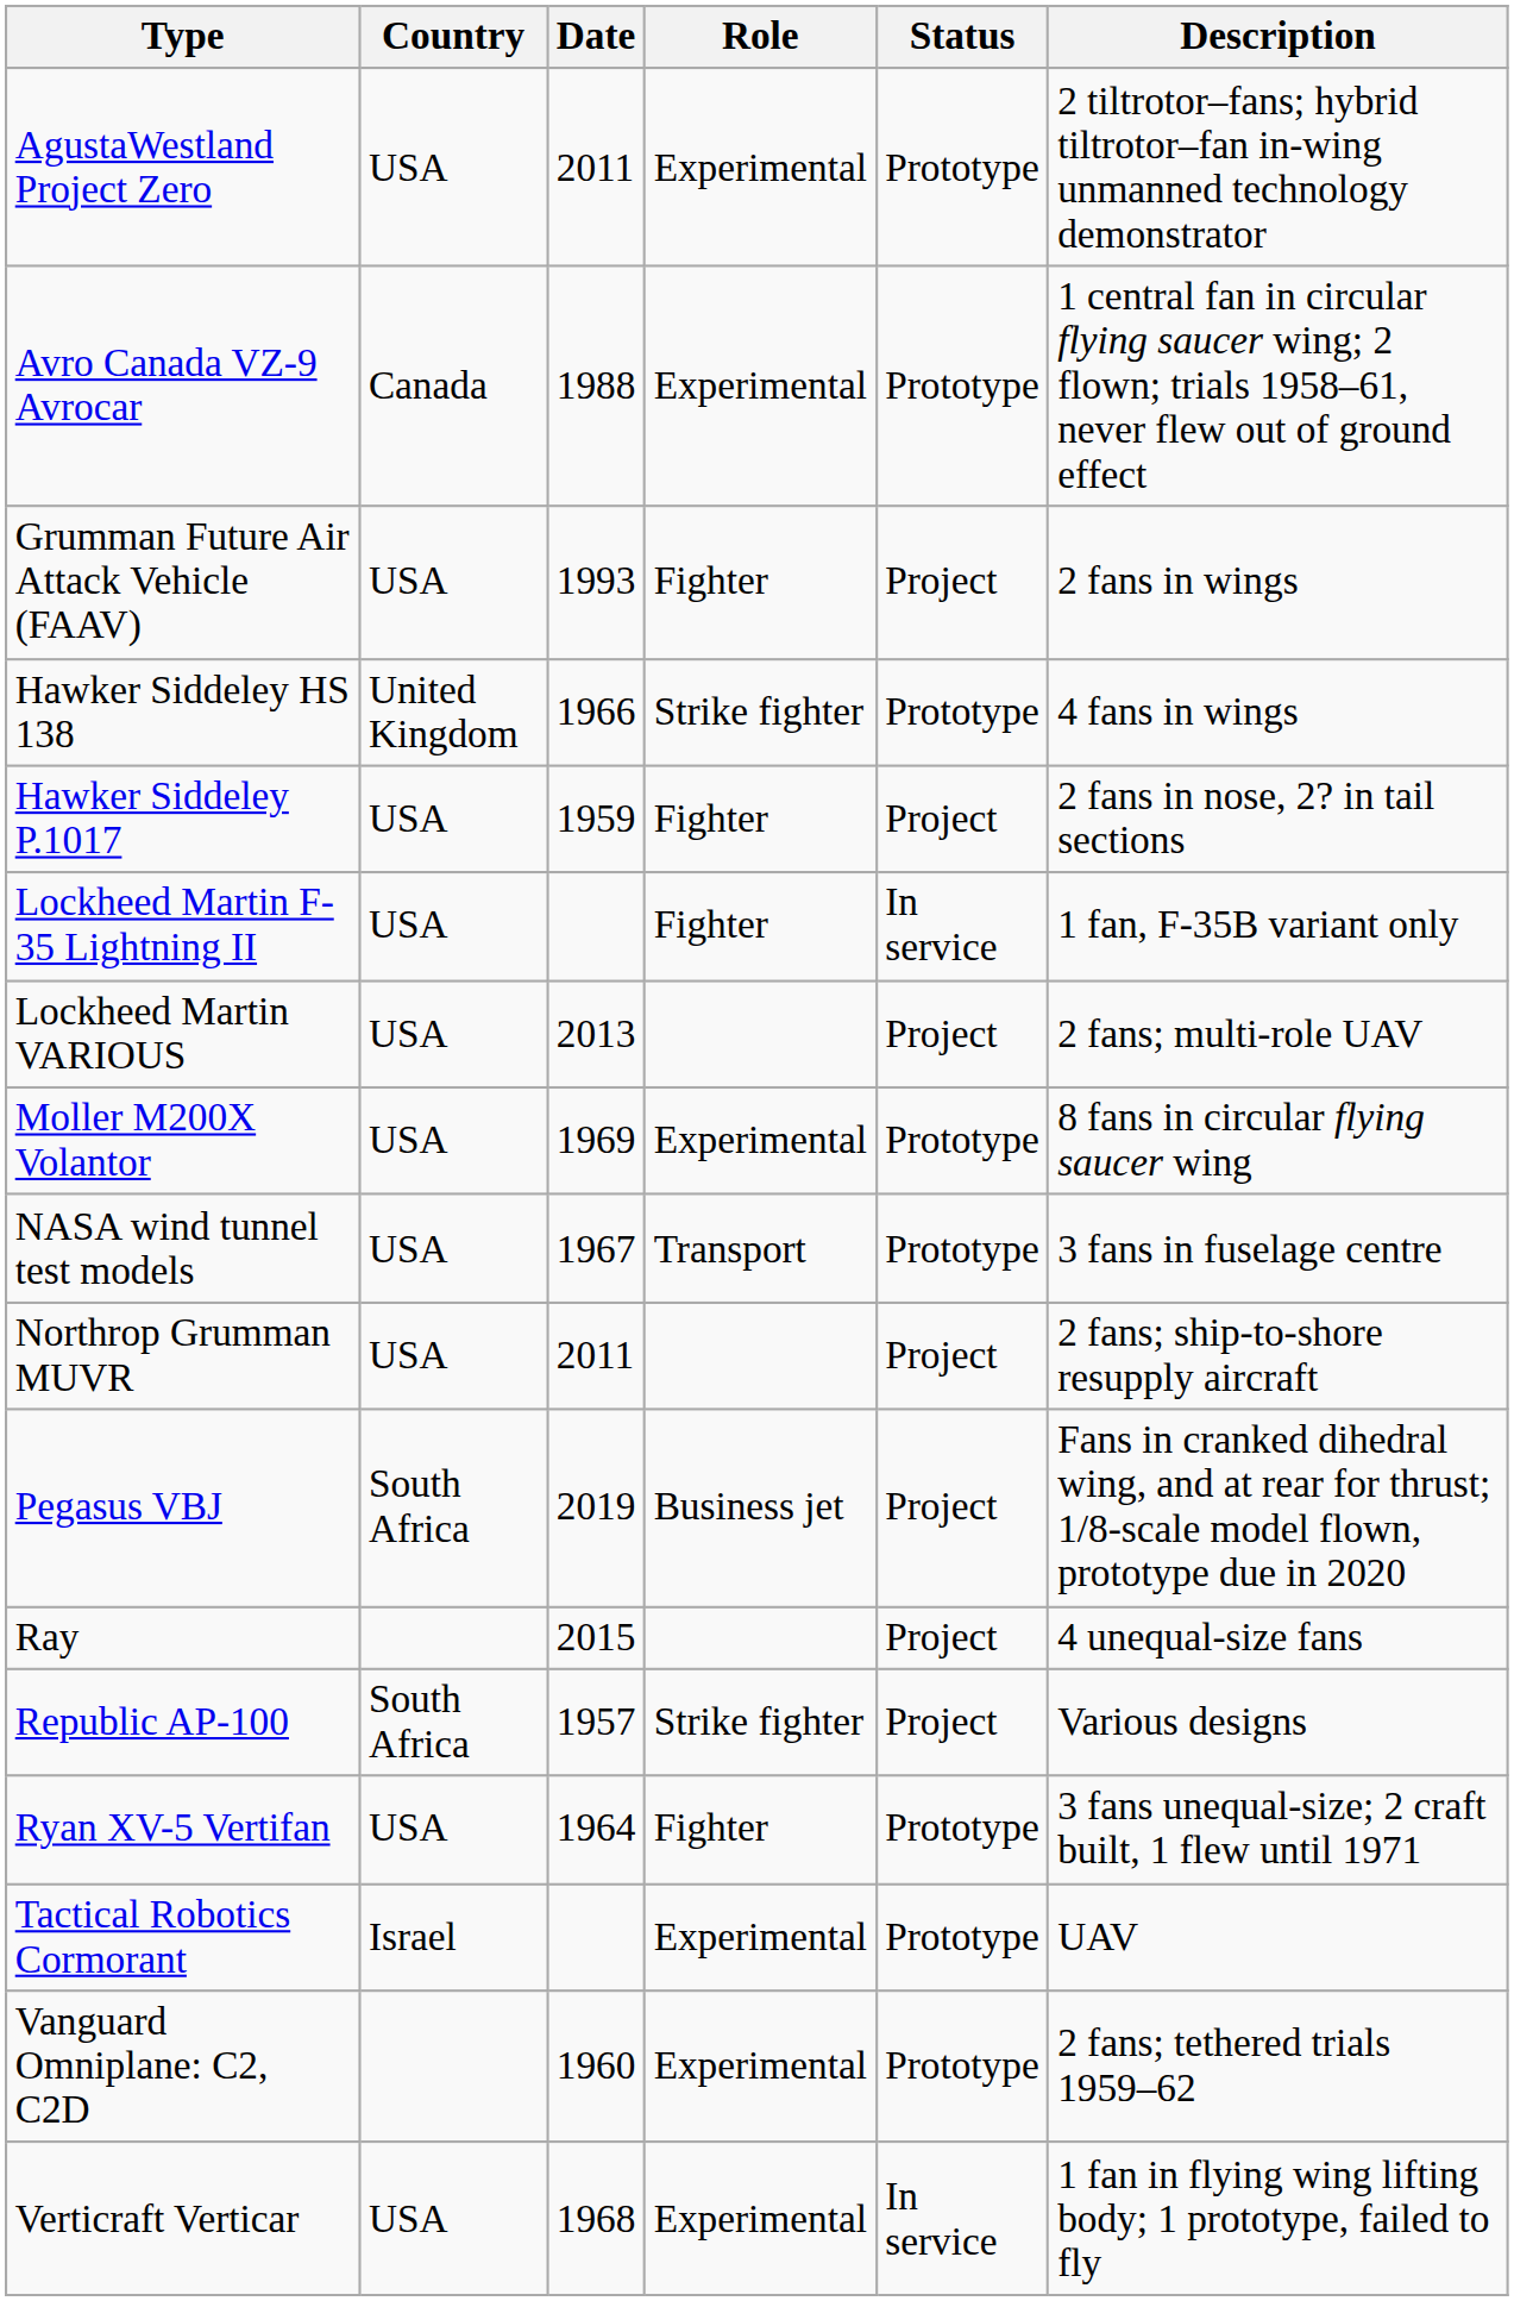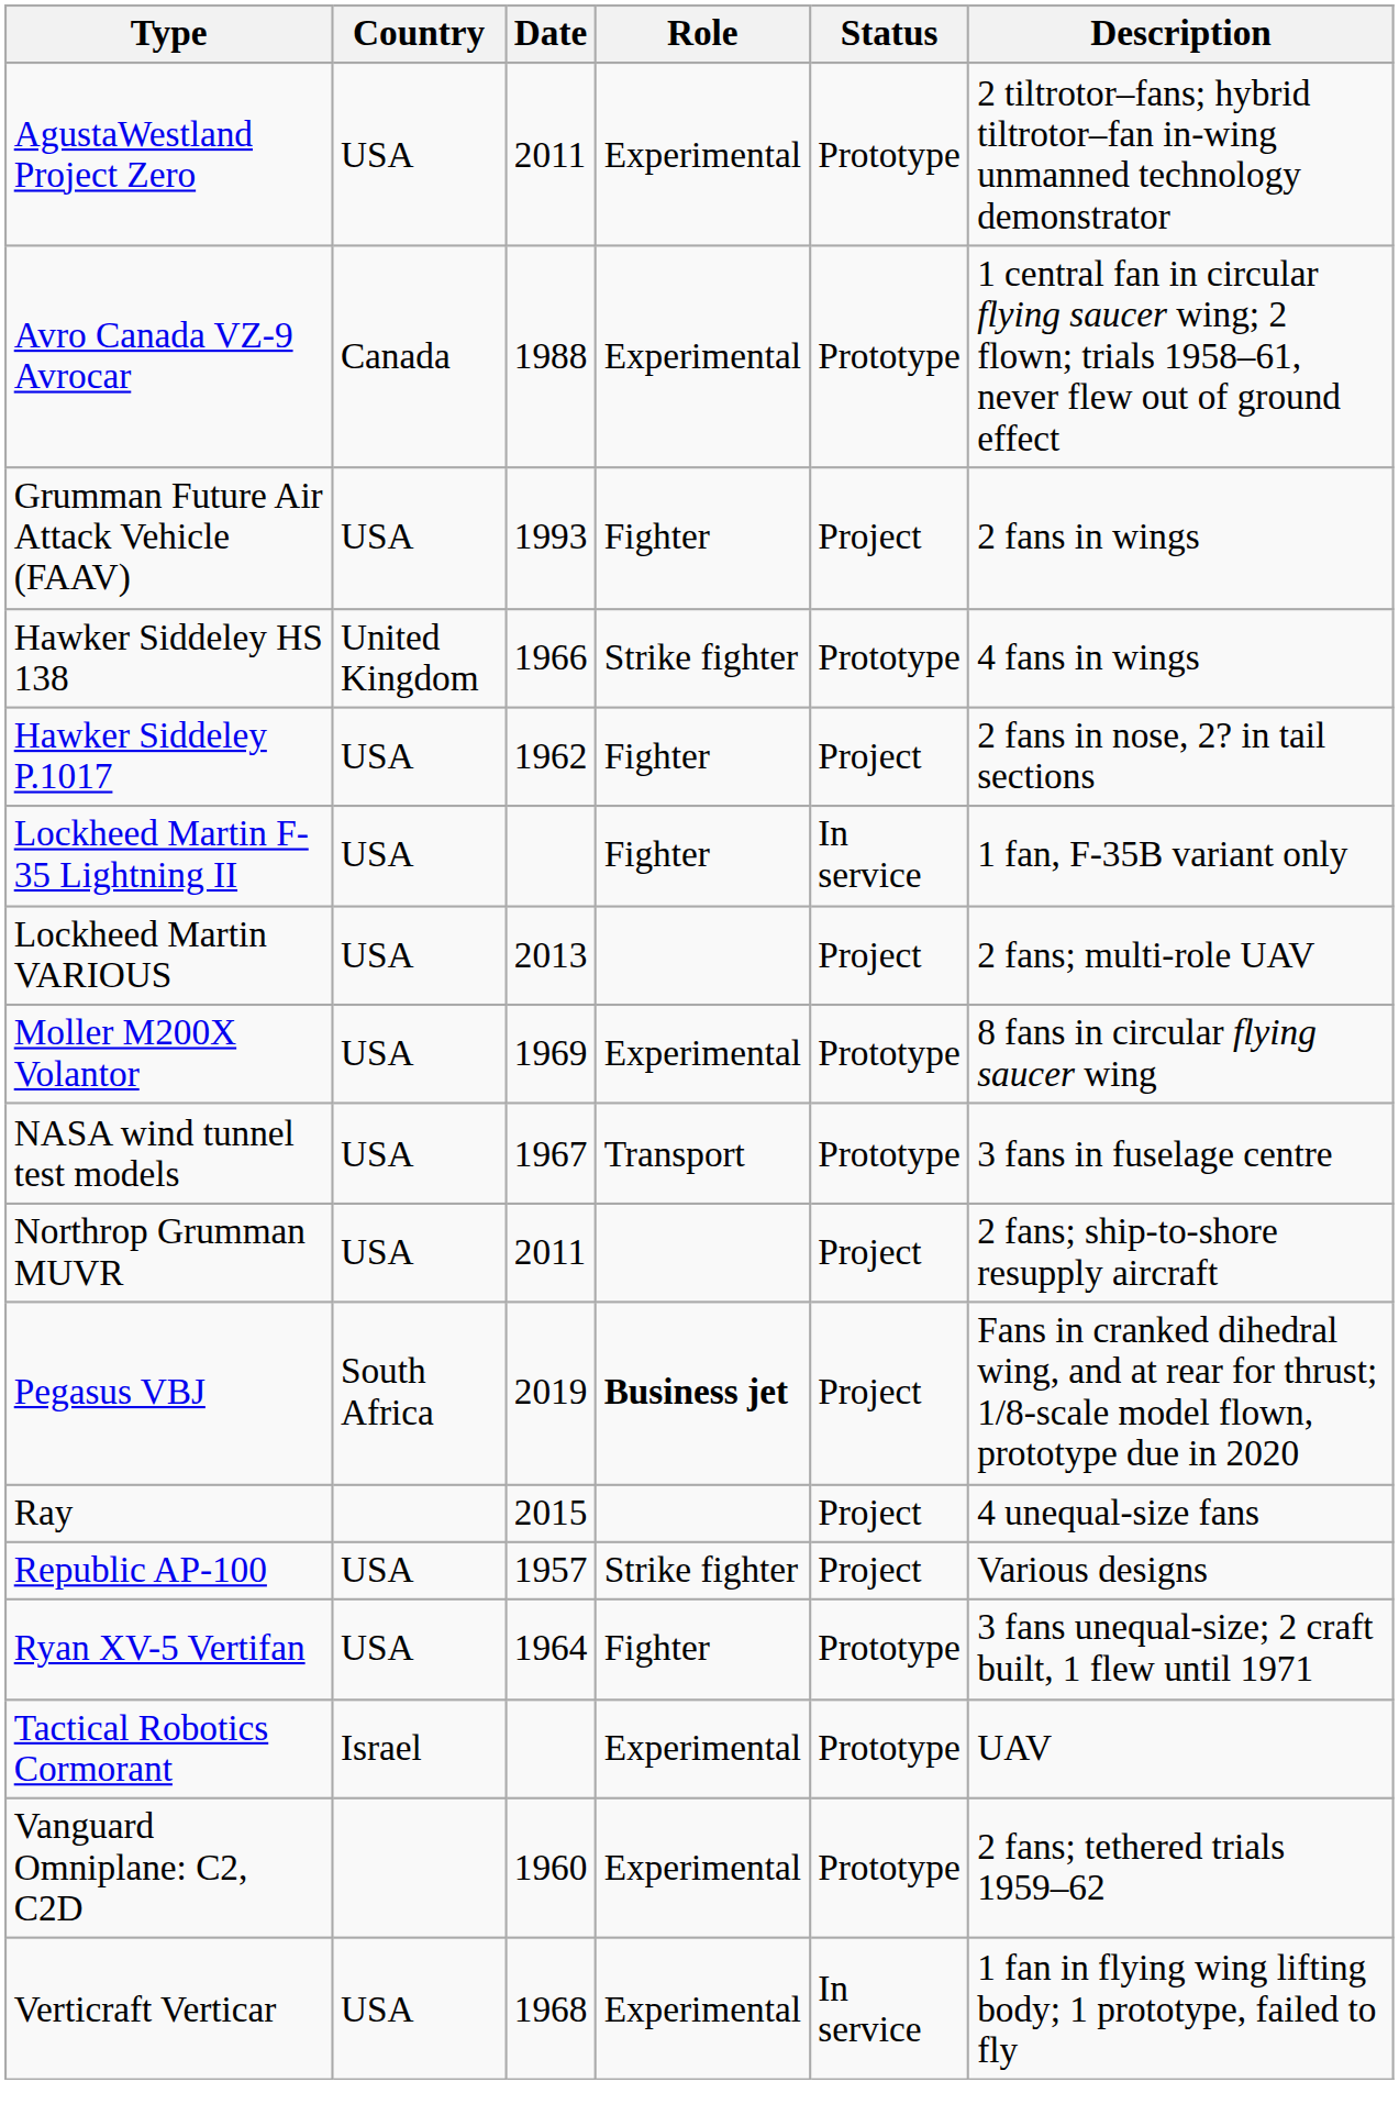 <table class="wikitable sortable">
 <tr>
 <th>Type</th>
 <th>Country</th>
 <th>Date</th>
 <th>Role</th>
 <th>Status</th>
 <th>Description</th>
 </tr>
 <tr>
 <td><a href='#'>AgustaWestland Project Zero</a></td>
 <td>USA</td>
 <td>2011</td>
 <td>Experimental</td>
 <td>Prototype</td>
 <td>2 tiltrotor–fans; hybrid tiltrotor–fan in-wing unmanned technology demonstrator</td>
 </tr>
 <tr>
 <td><a href='#'>Avro Canada VZ-9 Avrocar</a></td>
 <td>Canada</td>
 <td>1988</td>
 <td>Experimental</td>
 <td>Prototype</td>
 <td>1 central fan in circular <em>flying saucer</em> wing; 2 flown; trials 1958–61, never flew out of ground effect</td>
 </tr>
 <tr>
 <td>Grumman Future Air Attack Vehicle (FAAV)</td>
 <td>USA</td>
 <td>1993</td>
 <td>Fighter</td>
 <td>Project</td>
 <td>2 fans in wings</td>
 </tr>
 <tr>
 <td>Hawker Siddeley HS 138</td>
 <td>United Kingdom</td>
 <td>1966</td>
 <td>Strike fighter</td>
 <td>Prototype</td>
 <td>4 fans in wings</td>
 </tr>
 <tr>
 <td><a href='#'>Hawker Siddeley P.1017</a></td>
 <td>USA</td>
-<td>1959</td>
+<td>1962</td>
 <td>Fighter</td>
 <td>Project</td>
 <td>2 fans in nose, 2? in tail sections</td>
 </tr>
 <tr>
 <td><a href='#'>Lockheed Martin F-35 Lightning II</a></td>
 <td>USA</td>
 <td></td>
 <td>Fighter</td>
 <td>In service</td>
 <td>1 fan, F-35B variant only</td>
 </tr>
 <tr>
 <td>Lockheed Martin VARIOUS</td>
 <td>USA</td>
 <td>2013</td>
 <td></td>
 <td>Project</td>
 <td>2 fans; multi-role UAV</td>
 </tr>
 <tr>
 <td><a href='#'>Moller M200X Volantor</a></td>
 <td>USA</td>
 <td>1969</td>
 <td>Experimental</td>
 <td>Prototype</td>
 <td>8 fans in circular <em>flying saucer</em> wing</td>
 </tr>
 <tr>
 <td>NASA wind tunnel test models</td>
 <td>USA</td>
 <td>1967</td>
 <td>Transport</td>
 <td>Prototype</td>
 <td>3 fans in fuselage centre</td>
 </tr>
 <tr>
 <td>Northrop Grumman MUVR</td>
 <td>USA</td>
 <td>2011</td>
 <td></td>
 <td>Project</td>
 <td>2 fans; ship-to-shore resupply aircraft</td>
 </tr>
 <tr>
 <td><a href='#'>Pegasus VBJ</a></td>
 <td>South Africa</td>
 <td>2019</td>
-<td>Business jet</td>
+<td><strong>Business jet</strong></td>
 <td>Project</td>
 <td>Fans in cranked dihedral wing, and at rear for thrust; 1/8-scale model flown, prototype due in 2020</td>
 </tr>
 <tr>
 <td>Ray</td>
 <td></td>
 <td>2015</td>
 <td></td>
 <td>Project</td>
 <td>4 unequal-size fans</td>
 </tr>
 <tr>
 <td><a href='#'>Republic AP-100</a></td>
-<td>South Africa</td>
+<td>USA</td>
 <td>1957</td>
 <td>Strike fighter</td>
 <td>Project</td>
 <td>Various designs</td>
 </tr>
 <tr>
 <td><a href='#'>Ryan XV-5 Vertifan</a></td>
 <td>USA</td>
 <td>1964</td>
 <td>Fighter</td>
 <td>Prototype</td>
 <td>3 fans unequal-size; 2 craft built, 1 flew until 1971</td>
 </tr>
 <tr>
 <td><a href='#'>Tactical Robotics Cormorant</a></td>
 <td>Israel</td>
 <td></td>
 <td>Experimental</td>
 <td>Prototype</td>
 <td>UAV</td>
 </tr>
 <tr>
 <td>Vanguard Omniplane: C2, C2D</td>
 <td></td>
 <td>1960</td>
 <td>Experimental</td>
 <td>Prototype</td>
 <td>2 fans; tethered trials 1959–62</td>
 </tr>
 <tr>
 <td>Verticraft Verticar</td>
 <td>USA</td>
 <td>1968</td>
 <td>Experimental</td>
 <td>In service</td>
 <td>1 fan in flying wing lifting body; 1 prototype, failed to fly</td>
 </tr>
 </table>
